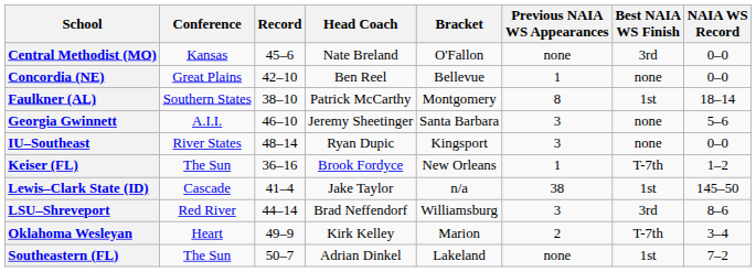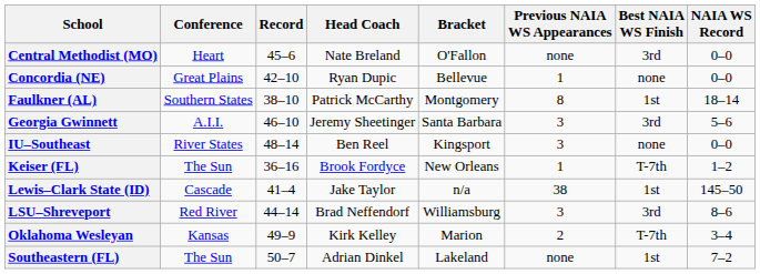 <table class="wikitable sortable plainrowheaders" style="text-align:center">
 <tr>
 <th scope="col">School</th>
 <th scope="col">Conference</th>
 <th scope="col">Record</th>
 <th scope="col">Head Coach</th>
 <th scope="col">Bracket</th>
 <th scope="col">Previous NAIA<br>WS Appearances</th>
 <th scope="col">Best NAIA<br>WS Finish</th>
 <th scope="col">NAIA WS<br>Record</th>
 </tr>
 <tr>
 <th scope="row" style="text-align:left"><a href='#'>Central Methodist (MO)</a></th>
-<td><a href='#'>Kansas</a></td>
+<td><a href='#'>Heart</a></td>
 <td>45–6</td>
 <td>Nate Breland</td>
 <td>O'Fallon</td>
 <td>none</td>
 <td>3rd<br></td>
 <td>0–0</td>
 </tr>
 <tr>
 <th scope="row" style="text-align:left"><a href='#'>Concordia (NE)</a></th>
 <td><a href='#'>Great Plains</a></td>
 <td>42–10</td>
-<td>Ben Reel</td>
+<td>Ryan Dupic</td>
 <td>Bellevue</td>
 <td>1<br></td>
 <td>none</td>
 <td>0–0</td>
 </tr>
 <tr>
 <th scope="row" style="text-align:left"><a href='#'>Faulkner (AL)</a></th>
 <td><a href='#'>Southern States</a></td>
 <td>38–10</td>
 <td>Patrick McCarthy</td>
 <td>Montgomery</td>
 <td>8<br></td>
 <td>1st<br></td>
 <td>18–14</td>
 </tr>
 <tr>
 <th scope="row" style="text-align:left"><a href='#'>Georgia Gwinnett</a></th>
 <td><a href='#'>A.I.I.</a></td>
 <td>46–10</td>
 <td>Jeremy Sheetinger</td>
 <td>Santa Barbara</td>
 <td>3<br></td>
-<td>none</td>
+<td>3rd<br></td>
 <td>5–6</td>
 </tr>
 <tr>
 <th scope="row" style="text-align:left"><a href='#'>IU–Southeast</a></th>
 <td><a href='#'>River States</a></td>
 <td>48–14</td>
-<td>Ryan Dupic</td>
+<td>Ben Reel</td>
 <td>Kingsport</td>
 <td>3<br></td>
 <td>none</td>
 <td>0–0</td>
 </tr>
 <tr>
 <th scope="row" style="text-align:left"><a href='#'>Keiser (FL)</a></th>
 <td><a href='#'>The Sun</a></td>
 <td>36–16</td>
 <td><a href='#'>Brook Fordyce</a></td>
 <td>New Orleans</td>
 <td>1<br></td>
 <td>T-7th<br></td>
 <td>1–2</td>
 </tr>
 <tr>
 <th scope="row" style="text-align:left"><a href='#'>Lewis–Clark State (ID)</a></th>
 <td><a href='#'>Cascade</a></td>
 <td>41–4</td>
 <td>Jake Taylor</td>
 <td>n/a</td>
 <td>38<br></td>
 <td>1st<br></td>
 <td>145–50</td>
 </tr>
 <tr>
 <th scope="row" style="text-align:left"><a href='#'>LSU–Shreveport</a></th>
 <td><a href='#'>Red River</a></td>
 <td>44–14</td>
 <td>Brad Neffendorf</td>
 <td>Williamsburg</td>
 <td>3<br></td>
 <td>3rd<br></td>
 <td>8–6</td>
 </tr>
 <tr>
 <th scope="row" style="text-align:left"><a href='#'>Oklahoma Wesleyan</a></th>
-<td><a href='#'>Heart</a></td>
+<td><a href='#'>Kansas</a></td>
 <td>49–9</td>
 <td>Kirk Kelley</td>
 <td>Marion</td>
 <td>2<br></td>
 <td>T-7th<br></td>
 <td>3–4</td>
 </tr>
 <tr>
 <th scope="row" style="text-align:left"><a href='#'>Southeastern (FL)</a></th>
 <td><a href='#'>The Sun</a></td>
 <td>50–7</td>
 <td>Adrian Dinkel</td>
 <td>Lakeland</td>
 <td>none</td>
 <td>1st<br></td>
 <td>7–2</td>
 </tr>
 </table>
